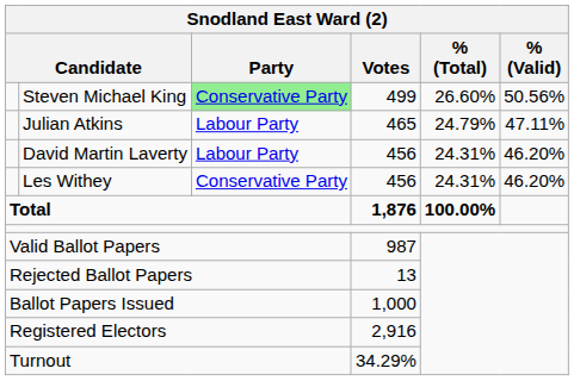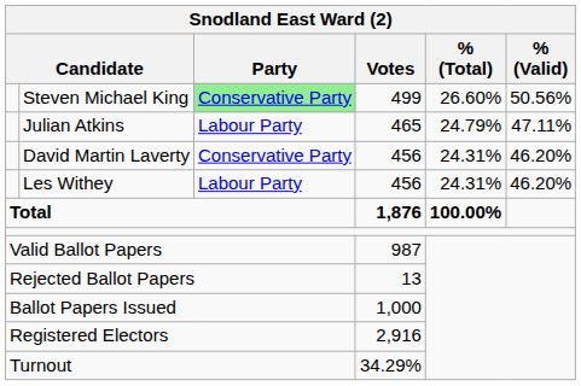 <table class="wikitable" border="1" style="text-align:right; font-size:100%">
 <tr>
 <th align=center colspan=6>Snodland East Ward (2)</th>
 </tr>
 <tr>
 <th valign=bottom align=left colspan=2>Candidate</th>
 <th valign=bottom align=left>Party</th>
 <th valign=bottom align=center>Votes</th>
 <th align=center>%<br>(Total)</th>
 <th align=center>%<br>(Valid)</th>
 </tr>
 <tr>
 <td bgcolor=> </td>
 <td align=left>Steven Michael King</td>
 <td align=left style="background: lightgreen;"><a href='#'>Conservative Party</a></td>
 <td>499</td>
 <td>26.60%</td>
 <td>50.56%</td>
 </tr>
 <tr>
 <td bgcolor=> </td>
 <td align=left>Julian Atkins</td>
 <td align=left><a href='#'>Labour Party</a></td>
 <td>465</td>
 <td>24.79%</td>
 <td>47.11%</td>
 </tr>
 <tr>
 <td bgcolor=> </td>
 <td align=left>David Martin Laverty</td>
-<td align=left><a href='#'>Labour Party</a></td>
+<td align=left><a href='#'>Conservative Party</a></td>
 <td>456</td>
 <td>24.31%</td>
 <td>46.20%</td>
 </tr>
 <tr>
 <td bgcolor=> </td>
 <td align=left>Les Withey</td>
-<td align=left><a href='#'>Conservative Party</a></td>
+<td align=left><a href='#'>Labour Party</a></td>
 <td>456</td>
 <td>24.31%</td>
 <td>46.20%</td>
 </tr>
 <tr>
 <td align=left colspan=3><strong>Total</strong></td>
 <td><strong>1,876</strong></td>
 <td><strong>100.00%</strong></td>
 <td></td>
 </tr>
 <tr>
 <td align=left colspan=6></td>
 </tr>
 <tr>
 <td align=left colspan=3>Valid Ballot Papers</td>
 <td>987</td>
 <td colspan=2 rowspan=5></td>
 </tr>
 <tr>
 <td align=left colspan=3>Rejected Ballot Papers</td>
 <td>13</td>
 </tr>
 <tr>
 <td align=left colspan=3>Ballot Papers Issued</td>
 <td>1,000</td>
 </tr>
 <tr>
 <td align=left colspan=3>Registered Electors</td>
 <td>2,916</td>
 </tr>
 <tr>
 <td align=left colspan=3>Turnout</td>
 <td>34.29%</td>
 </tr>
 </table>
